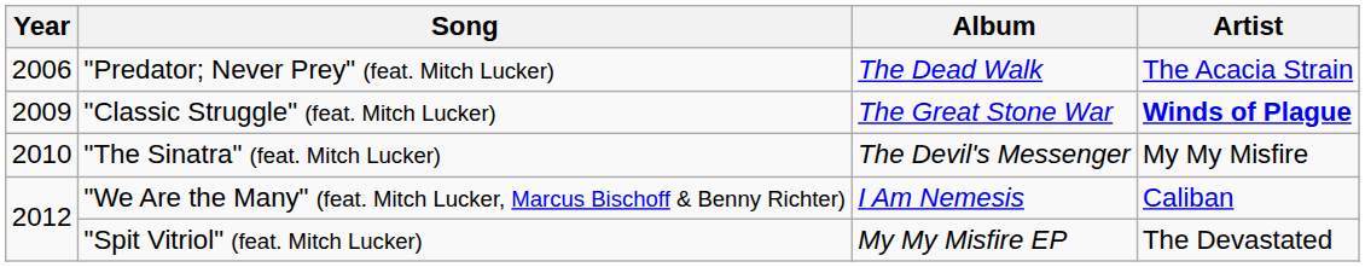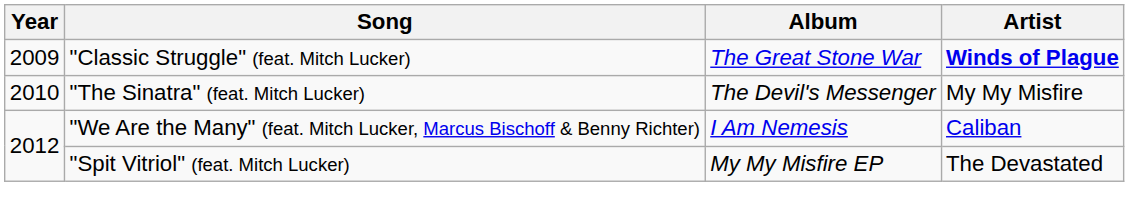 <table class="wikitable">
 <tr>
 <th>Year</th>
 <th>Song</th>
 <th>Album</th>
 <th>Artist</th>
-</tr>
-<tr>
-<td>2006</td>
-<td>"Predator; Never Prey" <small>(feat. Mitch Lucker)</small></td>
-<td><em><a href='#'>The Dead Walk</a></em></td>
-<td><a href='#'>The Acacia Strain</a></td>
 </tr>
 <tr>
 <td>2009</td>
 <td>"Classic Struggle" <small>(feat. Mitch Lucker)</small></td>
 <td><em><a href='#'>The Great Stone War</a></em></td>
 <td><strong><a href='#'>Winds of Plague</a></strong></td>
 </tr>
 <tr>
 <td>2010</td>
 <td>"The Sinatra" <small>(feat. Mitch Lucker)</small></td>
 <td><em>The Devil's Messenger</em></td>
 <td>My My Misfire</td>
 </tr>
 <tr>
 <td rowspan=2>2012</td>
 <td>"We Are the Many" <small>(feat. Mitch Lucker, <a href='#'>Marcus Bischoff</a> & Benny Richter)</small></td>
 <td><em><a href='#'>I Am Nemesis</a></em></td>
 <td><a href='#'>Caliban</a></td>
 </tr>
 <tr>
 <td>"Spit Vitriol" <small>(feat. Mitch Lucker)</small></td>
 <td><em>My My Misfire EP</em></td>
 <td>The Devastated</td>
 </tr>
 </table>
